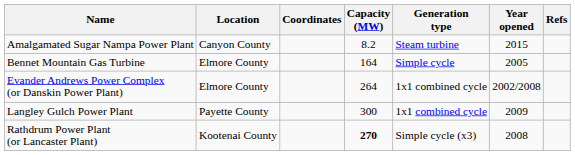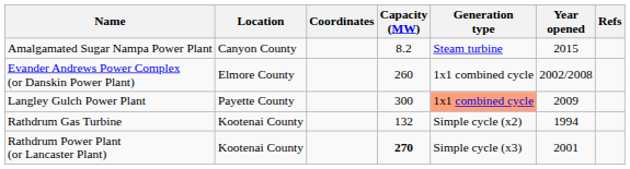 <table class="wikitable sortable">
 <tr>
 <th>Name</th>
 <th>Location</th>
 <th>Coordinates</th>
 <th>Capacity<br>(<a href='#'>MW</a>)</th>
 <th>Generation<br>type</th>
 <th>Year<br>opened</th>
 <th>Refs</th>
 </tr>
 <tr>
 <td>Amalgamated Sugar Nampa Power Plant</td>
 <td>Canyon County</td>
 <td></td>
 <td align="center">8.2</td>
 <td><a href='#'>Steam turbine</a></td>
 <td align="center">2015</td>
 <td></td>
 </tr>
 <tr>
-<td>Bennet Mountain Gas Turbine</td>
-<td>Elmore County</td>
-<td></td>
-<td align="center">164</td>
-<td><a href='#'>Simple cycle</a></td>
-<td align="center">2005</td>
-<td></td>
-</tr>
-<tr>
 <td><a href='#'>Evander Andrews Power Complex</a><br>(or Danskin Power Plant)</td>
 <td>Elmore County</td>
 <td></td>
-<td align="center">264</td>
+<td align="center">260</td>
 <td>1x1 combined cycle</td>
 <td align="center">2002/2008</td>
 <td></td>
 </tr>
 <tr>
 <td>Langley Gulch Power Plant</td>
 <td>Payette County</td>
 <td></td>
 <td align="center">300</td>
-<td>1x1 <a href='#'>combined cycle</a></td>
+<td style="background: lightsalmon;">1x1 <a href='#'>combined cycle</a></td>
 <td align="center">2009</td>
+<td></td>
+</tr>
+<tr>
+<td>Rathdrum Gas Turbine</td>
+<td>Kootenai County</td>
+<td></td>
+<td align="center">132</td>
+<td>Simple cycle (x2)</td>
+<td align="center">1994</td>
 <td></td>
 </tr>
 <tr>
 <td>Rathdrum Power Plant<br>(or Lancaster Plant)</td>
 <td>Kootenai County</td>
 <td></td>
 <td align="center"><strong>270</strong></td>
 <td>Simple cycle (x3)</td>
-<td align="center">2008</td>
+<td align="center">2001</td>
 <td></td>
 </tr>
 </table>
